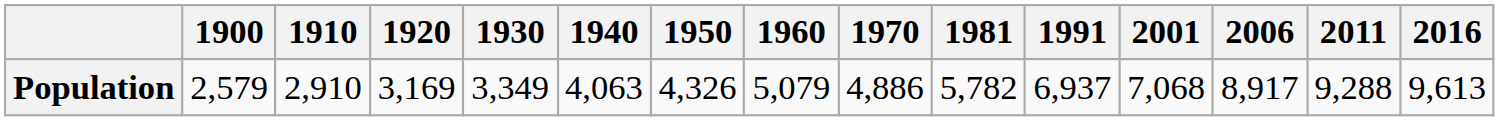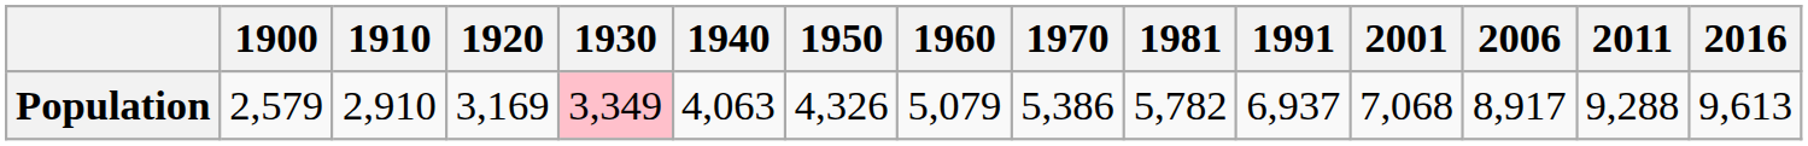 <table class="wikitable">
 <tr>
 <th></th>
 <th>1900</th>
 <th>1910</th>
 <th>1920</th>
 <th>1930</th>
 <th>1940</th>
 <th>1950</th>
 <th>1960</th>
 <th>1970</th>
 <th>1981</th>
 <th>1991</th>
 <th>2001</th>
 <th>2006</th>
 <th>2011</th>
 <th>2016</th>
 </tr>
 <tr>
 <th>Population</th>
 <td>2,579</td>
 <td>2,910</td>
 <td>3,169</td>
-<td>3,349</td>
+<td style="background: pink;">3,349</td>
 <td>4,063</td>
 <td>4,326</td>
 <td>5,079</td>
-<td>4,886</td>
+<td>5,386</td>
 <td>5,782</td>
 <td>6,937</td>
 <td>7,068</td>
 <td>8,917</td>
 <td>9,288</td>
 <td>9,613</td>
 </tr>
 </table>
